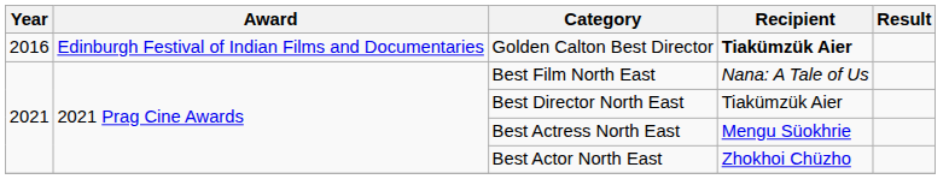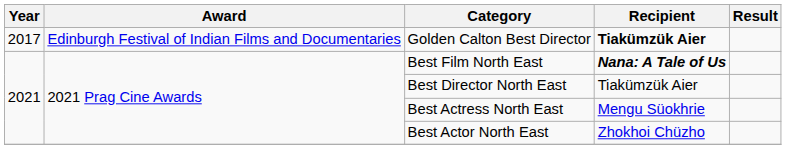 <table class="wikitable">
 <tr>
 <th>Year</th>
 <th>Award</th>
 <th>Category</th>
 <th>Recipient</th>
 <th>Result</th>
 </tr>
 <tr>
-<td rowspan=1>2016</td>
+<td rowspan=1>2017</td>
 <td rowspan=1><a href='#'>Edinburgh Festival of Indian Films and Documentaries</a></td>
 <td>Golden Calton Best Director</td>
 <td><strong>Tiakümzük Aier</strong></td>
 <td></td>
 </tr>
 <tr>
 <td rowspan=4>2021</td>
 <td rowspan=4>2021 <a href='#'>Prag Cine Awards</a></td>
 <td>Best Film North East</td>
-<td><em>Nana: A Tale of Us</em></td>
+<td><strong><em>Nana: A Tale of Us</em></strong></td>
 <td></td>
 </tr>
 <tr>
 <td>Best Director North East</td>
 <td>Tiakümzük Aier</td>
 <td></td>
 </tr>
 <tr>
 <td>Best Actress North East</td>
 <td><a href='#'>Mengu Süokhrie</a></td>
 <td></td>
 </tr>
 <tr>
 <td>Best Actor North East</td>
 <td><a href='#'>Zhokhoi Chüzho</a></td>
 <td></td>
 </tr>
 <tr>
 </tr>
 </table>
